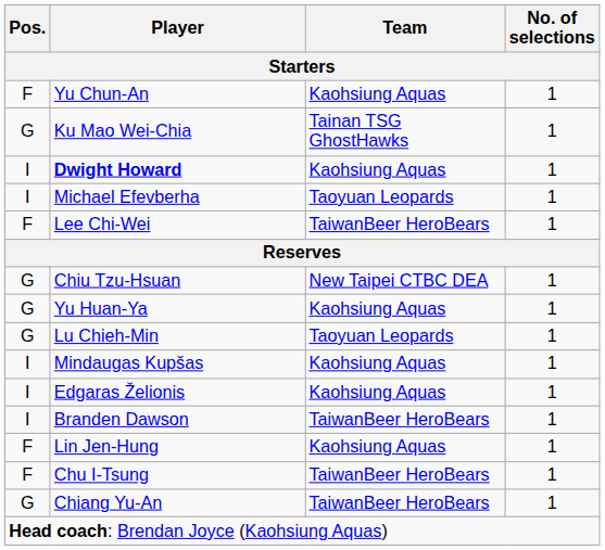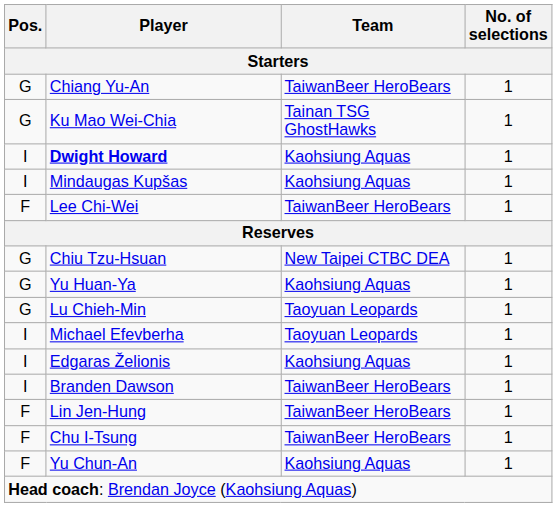 <table class="wikitable" style="text-align:center">
 <tr>
 <th scope="col" width="25px">Pos.</th>
 <th scope="col" width="225px">Player</th>
 <th scope="col" width="175px">Team</th>
 <th scope="col" width="75px">No. of selections</th>
 </tr>
 <tr>
 <th scope="col" colspan="4">Starters</th>
 </tr>
 <tr>
-<td>F</td>
-<td style="text-align:left"><a href='#'>Yu Chun-An</a></td>
-<td style="text-align:left"><a href='#'>Kaohsiung Aquas</a></td>
+<td>G</td>
+<td style="text-align:left"><a href='#'>Chiang Yu-An</a></td>
+<td style="text-align:left"><a href='#'>TaiwanBeer HeroBears</a></td>
 <td>1</td>
 </tr>
 <tr>
 <td>G</td>
 <td style="text-align:left"><a href='#'>Ku Mao Wei-Chia</a></td>
 <td style="text-align:left"><a href='#'>Tainan TSG GhostHawks</a></td>
 <td>1</td>
 </tr>
 <tr>
 <td>I</td>
 <td style="text-align:left"><strong><a href='#'>Dwight Howard</a></strong></td>
 <td style="text-align:left"><a href='#'>Kaohsiung Aquas</a></td>
 <td>1</td>
 </tr>
 <tr>
 <td>I</td>
-<td style="text-align:left"><a href='#'>Michael Efevberha</a></td>
-<td style="text-align:left"><a href='#'>Taoyuan Leopards</a></td>
+<td style="text-align:left"><a href='#'>Mindaugas Kupšas</a></td>
+<td style="text-align:left"><a href='#'>Kaohsiung Aquas</a></td>
 <td>1</td>
 </tr>
 <tr>
 <td>F</td>
 <td style="text-align:left"><a href='#'>Lee Chi-Wei</a></td>
 <td style="text-align:left"><a href='#'>TaiwanBeer HeroBears</a></td>
 <td>1</td>
 </tr>
 <tr>
 <th scope="col" colspan="4">Reserves</th>
 </tr>
 <tr>
 <td>G</td>
 <td style="text-align:left"><a href='#'>Chiu Tzu-Hsuan</a></td>
 <td style="text-align:left"><a href='#'>New Taipei CTBC DEA</a></td>
 <td>1</td>
 </tr>
 <tr>
 <td>G</td>
 <td style="text-align:left"><a href='#'>Yu Huan-Ya</a></td>
 <td style="text-align:left"><a href='#'>Kaohsiung Aquas</a></td>
 <td>1</td>
 </tr>
 <tr>
 <td>G</td>
 <td style="text-align:left"><a href='#'>Lu Chieh-Min</a></td>
 <td style="text-align:left"><a href='#'>Taoyuan Leopards</a></td>
 <td>1</td>
 </tr>
 <tr>
 <td>I</td>
-<td style="text-align:left"><a href='#'>Mindaugas Kupšas</a></td>
-<td style="text-align:left"><a href='#'>Kaohsiung Aquas</a></td>
+<td style="text-align:left"><a href='#'>Michael Efevberha</a></td>
+<td style="text-align:left"><a href='#'>Taoyuan Leopards</a></td>
 <td>1</td>
 </tr>
 <tr>
 <td>I</td>
 <td style="text-align:left"><a href='#'>Edgaras Želionis</a></td>
 <td style="text-align:left"><a href='#'>Kaohsiung Aquas</a></td>
 <td>1</td>
 </tr>
 <tr>
 <td>I</td>
 <td style="text-align:left"><a href='#'>Branden Dawson</a></td>
 <td style="text-align:left"><a href='#'>TaiwanBeer HeroBears</a></td>
 <td>1</td>
 </tr>
 <tr>
 <td>F</td>
 <td style="text-align:left"><a href='#'>Lin Jen-Hung</a></td>
-<td style="text-align:left"><a href='#'>Kaohsiung Aquas</a></td>
+<td style="text-align:left"><a href='#'>TaiwanBeer HeroBears</a></td>
 <td>1</td>
 </tr>
 <tr>
 <td>F</td>
 <td style="text-align:left"><a href='#'>Chu I-Tsung</a></td>
 <td style="text-align:left"><a href='#'>TaiwanBeer HeroBears</a></td>
 <td>1</td>
 </tr>
 <tr>
-<td>G</td>
-<td style="text-align:left"><a href='#'>Chiang Yu-An</a></td>
-<td style="text-align:left"><a href='#'>TaiwanBeer HeroBears</a></td>
+<td>F</td>
+<td style="text-align:left"><a href='#'>Yu Chun-An</a></td>
+<td style="text-align:left"><a href='#'>Kaohsiung Aquas</a></td>
 <td>1</td>
 </tr>
 <tr>
 <td style="text-align:left" colspan="4"><strong>Head coach</strong>: <a href='#'>Brendan Joyce</a> (<a href='#'>Kaohsiung Aquas</a>)</td>
 </tr>
 </table>
